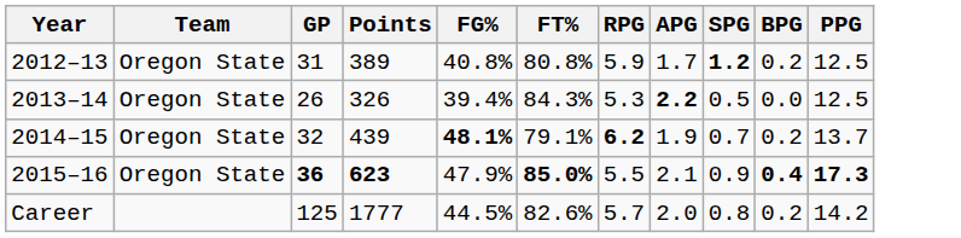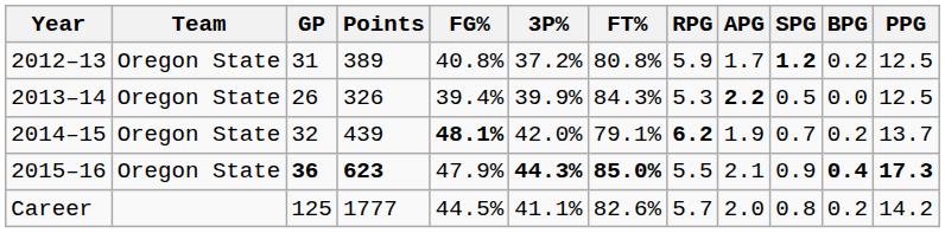 <table class="wikitable">
 <tr>
 <th>Year</th>
 <th>Team</th>
 <th>GP</th>
 <th>Points</th>
 <th>FG%</th>
+<th>3P%</th>
 <th>FT%</th>
 <th>RPG</th>
 <th>APG</th>
 <th>SPG</th>
 <th>BPG</th>
 <th>PPG</th>
 </tr>
 <tr>
 <td>2012–13</td>
 <td>Oregon State</td>
 <td>31</td>
 <td>389</td>
 <td>40.8%</td>
+<td>37.2%</td>
 <td>80.8%</td>
 <td>5.9</td>
 <td>1.7</td>
 <td><strong>1.2</strong></td>
 <td>0.2</td>
 <td>12.5</td>
 </tr>
 <tr>
 <td>2013–14</td>
 <td>Oregon State</td>
 <td>26</td>
 <td>326</td>
 <td>39.4%</td>
+<td>39.9%</td>
 <td>84.3%</td>
 <td>5.3</td>
 <td><strong>2.2</strong></td>
 <td>0.5</td>
 <td>0.0</td>
 <td>12.5</td>
 </tr>
 <tr>
 <td>2014–15</td>
 <td>Oregon State</td>
 <td>32</td>
 <td>439</td>
 <td><strong>48.1%</strong></td>
+<td>42.0%</td>
 <td>79.1%</td>
 <td><strong>6.2</strong></td>
 <td>1.9</td>
 <td>0.7</td>
 <td>0.2</td>
 <td>13.7</td>
 </tr>
 <tr>
 <td>2015–16</td>
 <td>Oregon State</td>
 <td><strong>36</strong></td>
 <td><strong>623</strong></td>
 <td>47.9%</td>
+<td><strong>44.3%</strong></td>
 <td><strong>85.0%</strong></td>
 <td>5.5</td>
 <td>2.1</td>
 <td>0.9</td>
 <td><strong>0.4</strong></td>
 <td><strong>17.3</strong></td>
 </tr>
 <tr>
 <td>Career</td>
 <td></td>
 <td>125</td>
 <td>1777</td>
 <td>44.5%</td>
+<td>41.1%</td>
 <td>82.6%</td>
 <td>5.7</td>
 <td>2.0</td>
 <td>0.8</td>
 <td>0.2</td>
 <td>14.2</td>
 </tr>
 </table>
